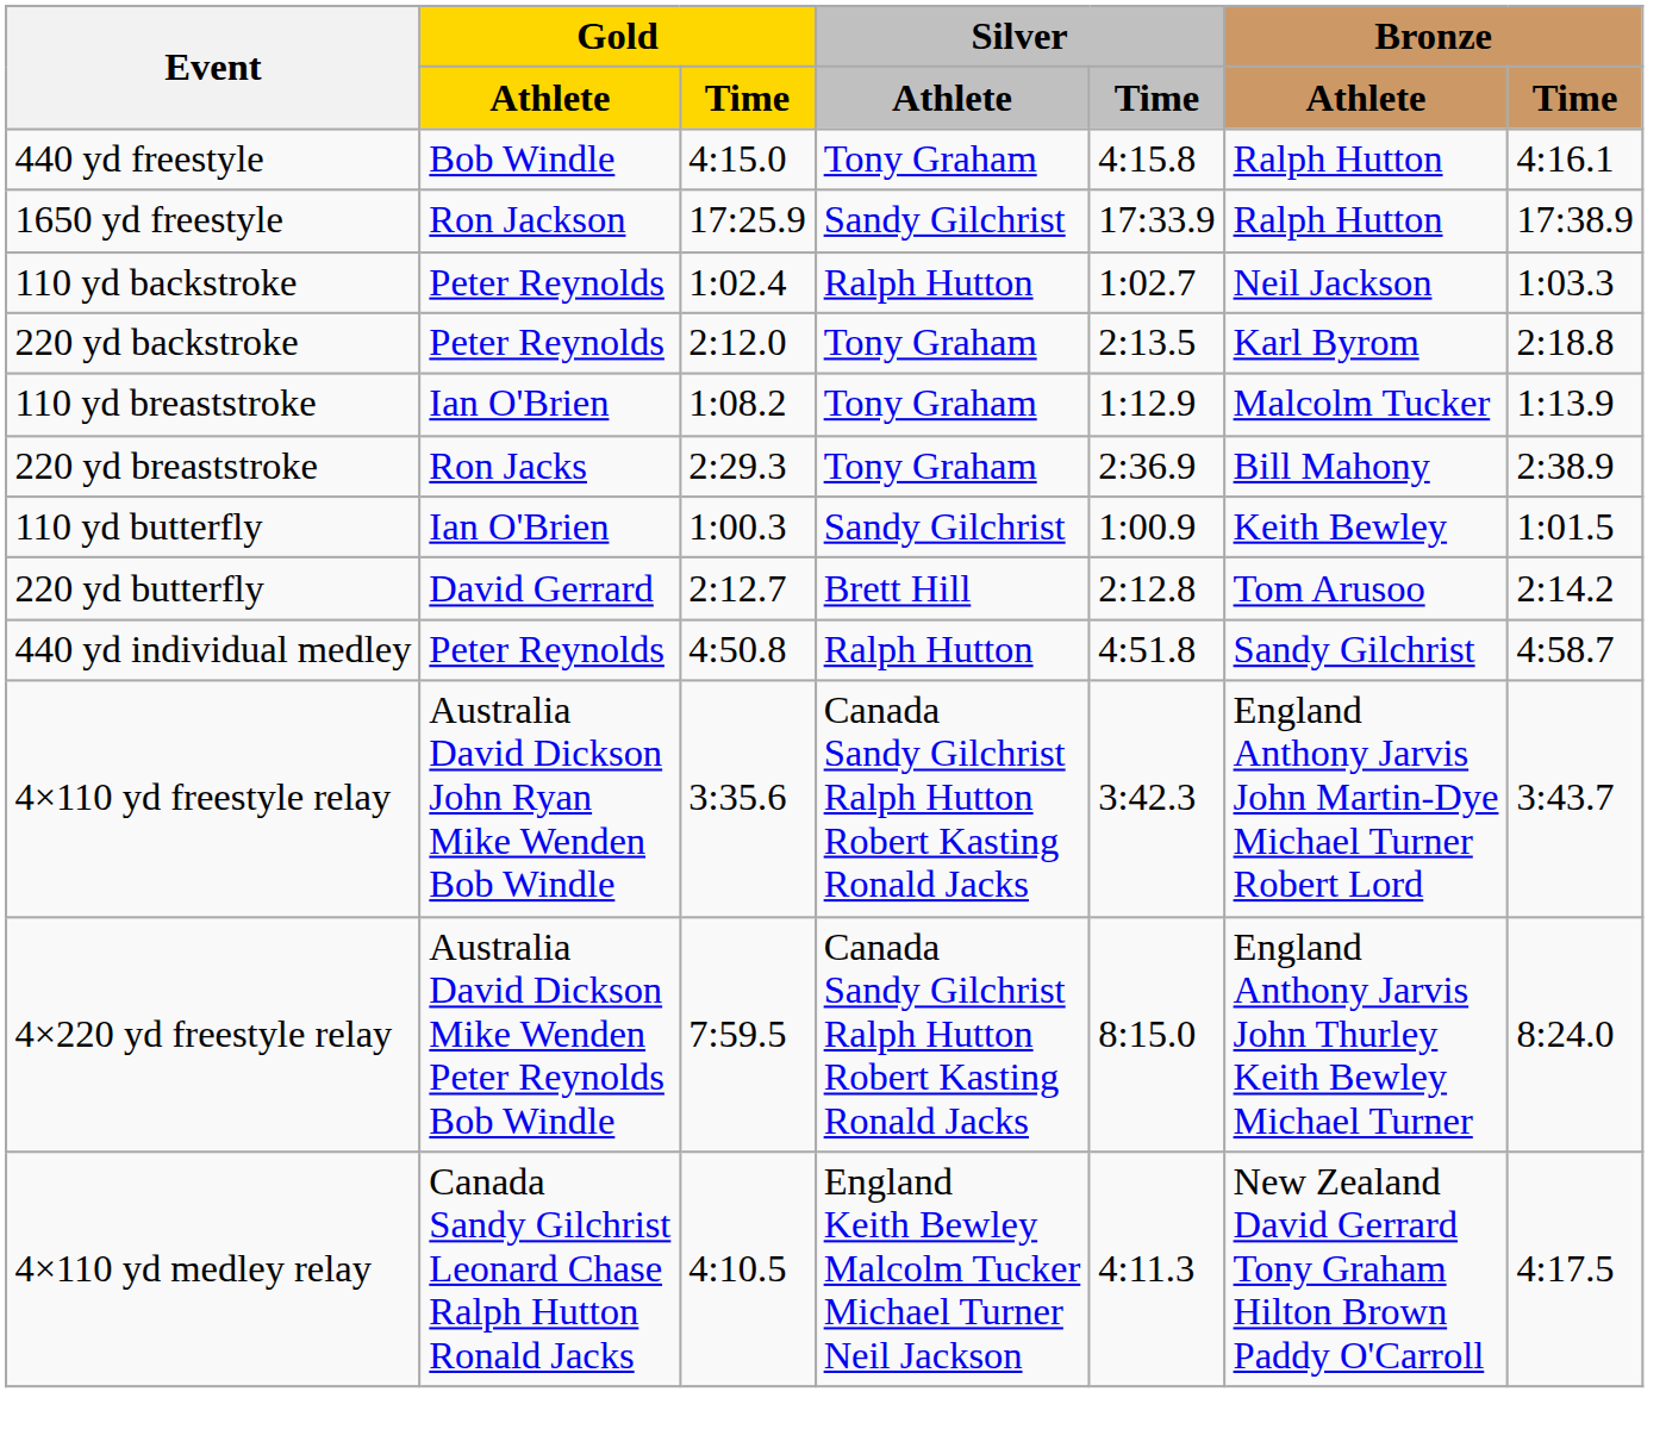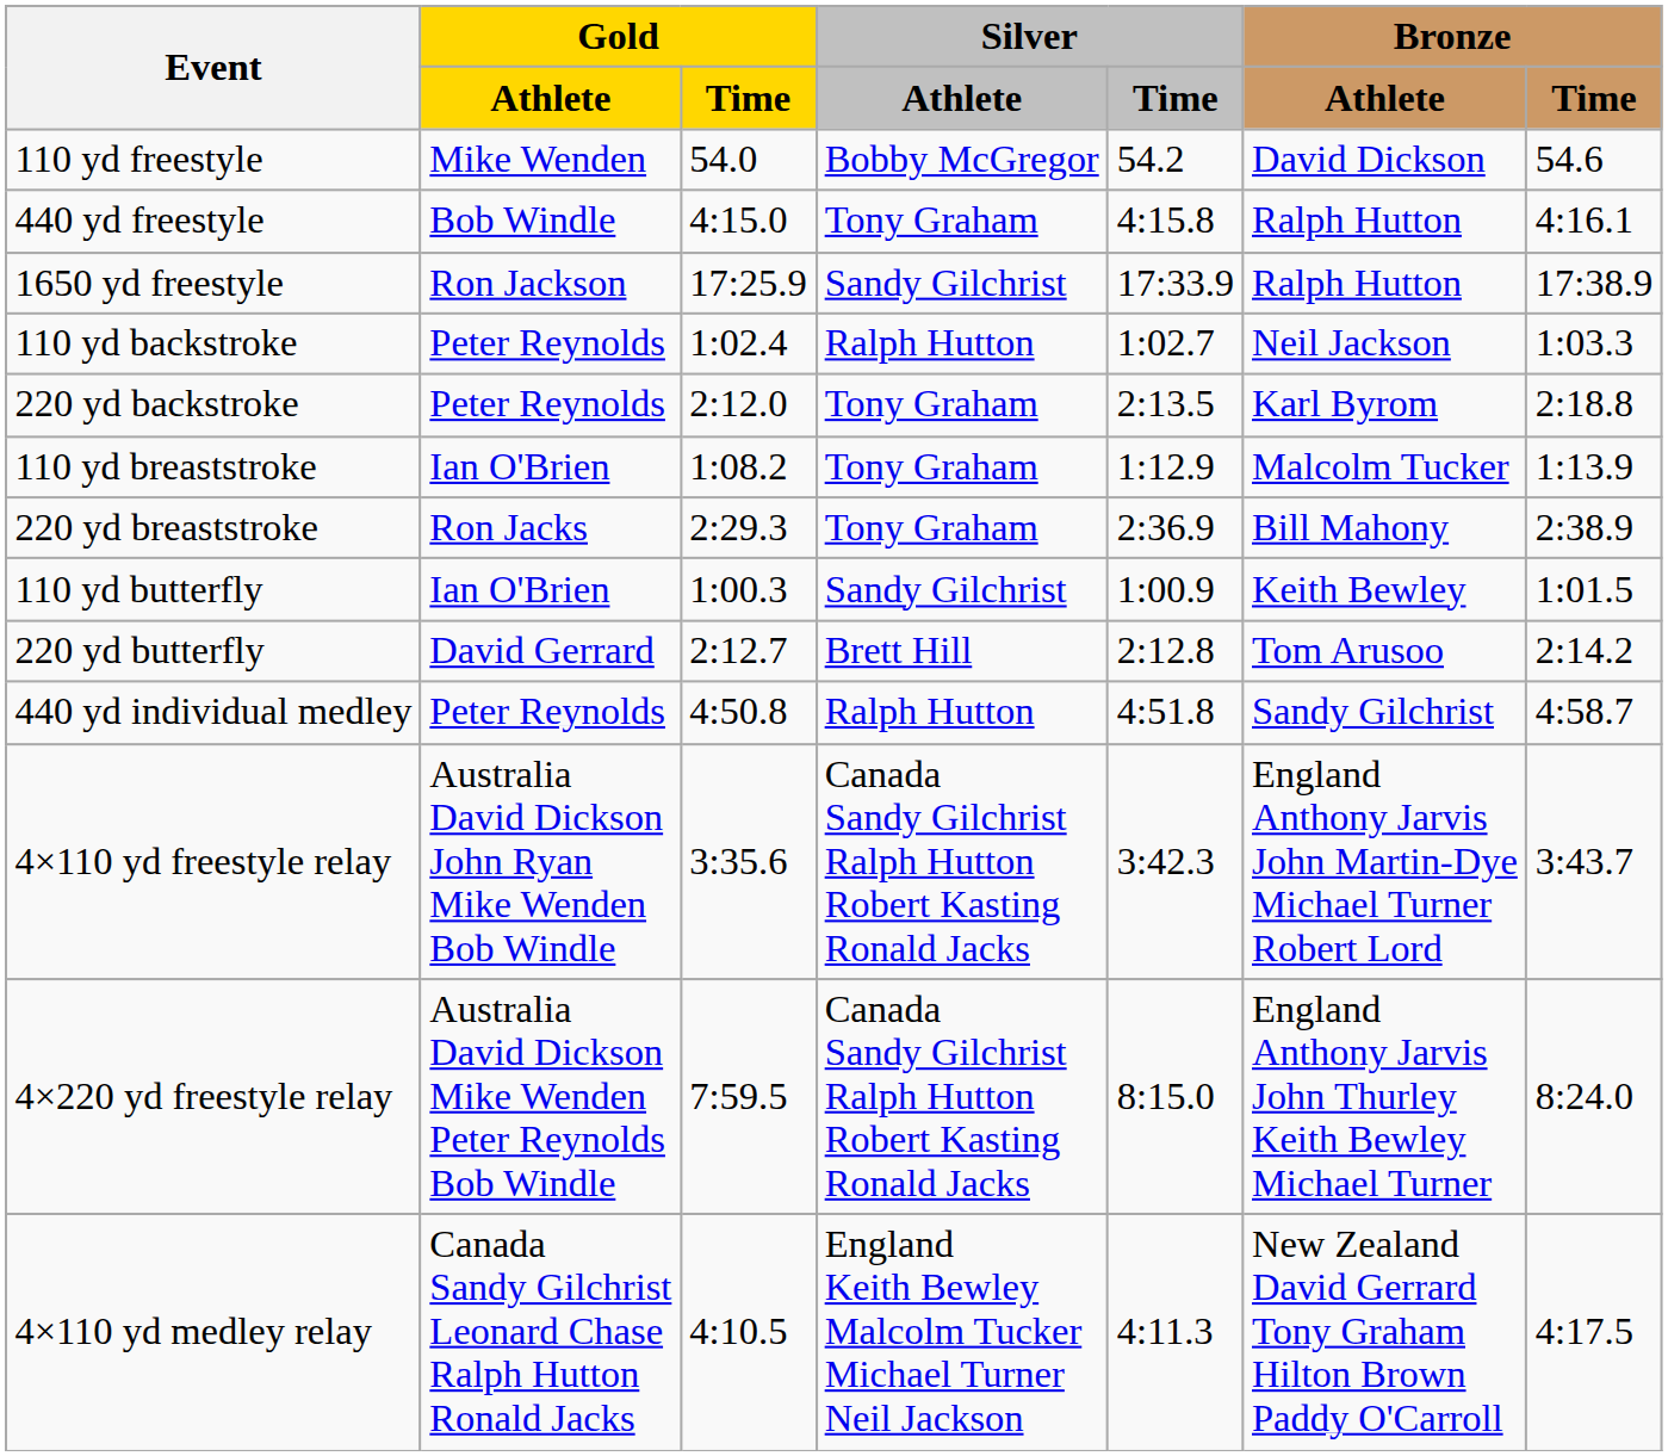 <table class="wikitable">
 <tr>
 <th scope="col" rowspan=2>Event</th>
 <th scope="colgroup" colspan=2 style="background: gold;">Gold</th>
 <th scope="colgroup" colspan=2 style="background: silver;">Silver</th>
 <th scope="colgroup" colspan=2 style="background: #cc9966;">Bronze</th>
 </tr>
 <tr>
 <th scope="col" style="background-color:gold;">Athlete</th>
 <th scope="col" style="background-color:gold;">Time</th>
 <th scope="col" style="background-color:silver;">Athlete</th>
 <th scope="col" style="background-color:silver;">Time</th>
 <th scope="col" style="background-color:#cc9966;">Athlete</th>
 <th scope="col" style="background-color:#cc9966;">Time</th>
+</tr>
+<tr>
+<td>110 yd freestyle</td>
+<td><a href='#'>Mike Wenden</a> </td>
+<td>54.0</td>
+<td><a href='#'>Bobby McGregor</a> </td>
+<td>54.2</td>
+<td><a href='#'>David Dickson</a> </td>
+<td>54.6</td>
 </tr>
 <tr>
 <td>440 yd freestyle</td>
 <td><a href='#'>Bob Windle</a> </td>
 <td>4:15.0</td>
 <td><a href='#'>Tony Graham</a> </td>
 <td>4:15.8</td>
 <td><a href='#'>Ralph Hutton</a> </td>
 <td>4:16.1</td>
 </tr>
 <tr>
 <td>1650 yd freestyle</td>
 <td><a href='#'>Ron Jackson</a> </td>
 <td>17:25.9</td>
 <td><a href='#'>Sandy Gilchrist</a> </td>
 <td>17:33.9</td>
 <td><a href='#'>Ralph Hutton</a> </td>
 <td>17:38.9</td>
 </tr>
 <tr>
 <td>110 yd backstroke</td>
 <td><a href='#'>Peter Reynolds</a> </td>
 <td>1:02.4</td>
 <td><a href='#'>Ralph Hutton</a> </td>
 <td>1:02.7</td>
 <td><a href='#'>Neil Jackson</a> </td>
 <td>1:03.3</td>
 </tr>
 <tr>
 <td>220 yd backstroke</td>
 <td><a href='#'>Peter Reynolds</a> </td>
 <td>2:12.0</td>
 <td><a href='#'>Tony Graham</a> </td>
 <td>2:13.5</td>
 <td><a href='#'>Karl Byrom</a> </td>
 <td>2:18.8</td>
 </tr>
 <tr>
 <td>110 yd breaststroke</td>
 <td><a href='#'>Ian O'Brien</a> </td>
 <td>1:08.2</td>
 <td><a href='#'>Tony Graham</a> </td>
 <td>1:12.9</td>
 <td><a href='#'>Malcolm Tucker</a> </td>
 <td>1:13.9</td>
 </tr>
 <tr>
 <td>220 yd breaststroke</td>
 <td><a href='#'>Ron Jacks</a> </td>
 <td>2:29.3</td>
 <td><a href='#'>Tony Graham</a> </td>
 <td>2:36.9</td>
 <td><a href='#'>Bill Mahony</a> </td>
 <td>2:38.9</td>
 </tr>
 <tr>
 <td>110 yd butterfly</td>
 <td><a href='#'>Ian O'Brien</a> </td>
 <td>1:00.3</td>
 <td><a href='#'>Sandy Gilchrist</a> </td>
 <td>1:00.9</td>
 <td><a href='#'>Keith Bewley</a> </td>
 <td>1:01.5</td>
 </tr>
 <tr>
 <td>220 yd butterfly</td>
 <td><a href='#'>David Gerrard</a> </td>
 <td>2:12.7</td>
 <td><a href='#'>Brett Hill</a> </td>
 <td>2:12.8</td>
 <td><a href='#'>Tom Arusoo</a> </td>
 <td>2:14.2</td>
 </tr>
 <tr>
 <td>440 yd individual medley</td>
 <td><a href='#'>Peter Reynolds</a> </td>
 <td>4:50.8</td>
 <td><a href='#'>Ralph Hutton</a> </td>
 <td>4:51.8</td>
 <td><a href='#'>Sandy Gilchrist</a> </td>
 <td>4:58.7</td>
 </tr>
 <tr>
 <td>4×110 yd freestyle relay</td>
 <td>Australia <br><a href='#'>David Dickson</a><br><a href='#'>John Ryan</a><br><a href='#'>Mike Wenden</a><br><a href='#'>Bob Windle</a></td>
 <td>3:35.6</td>
 <td>Canada <br><a href='#'>Sandy Gilchrist</a><br><a href='#'>Ralph Hutton</a><br><a href='#'>Robert Kasting</a><br><a href='#'>Ronald Jacks</a></td>
 <td>3:42.3</td>
 <td>England <br><a href='#'>Anthony Jarvis</a><br><a href='#'>John Martin-Dye</a><br><a href='#'>Michael Turner</a><br><a href='#'>Robert Lord</a></td>
 <td>3:43.7</td>
 </tr>
 <tr>
 <td>4×220 yd freestyle relay</td>
 <td>Australia <br><a href='#'>David Dickson</a><br><a href='#'>Mike Wenden</a><br><a href='#'>Peter Reynolds</a><br><a href='#'>Bob Windle</a></td>
 <td>7:59.5</td>
 <td>Canada <br><a href='#'>Sandy Gilchrist</a><br><a href='#'>Ralph Hutton</a><br><a href='#'>Robert Kasting</a><br><a href='#'>Ronald Jacks</a></td>
 <td>8:15.0</td>
 <td>England <br><a href='#'>Anthony Jarvis</a><br><a href='#'>John Thurley</a><br><a href='#'>Keith Bewley</a><br><a href='#'>Michael Turner</a></td>
 <td>8:24.0</td>
 </tr>
 <tr>
 <td>4×110 yd medley relay</td>
 <td>Canada <br><a href='#'>Sandy Gilchrist</a><br><a href='#'>Leonard Chase</a><br><a href='#'>Ralph Hutton</a><br><a href='#'>Ronald Jacks</a></td>
 <td>4:10.5</td>
 <td>England <br><a href='#'>Keith Bewley</a><br><a href='#'>Malcolm Tucker</a><br><a href='#'>Michael Turner</a><br><a href='#'>Neil Jackson</a></td>
 <td>4:11.3</td>
 <td>New Zealand <br><a href='#'>David Gerrard</a><br><a href='#'>Tony Graham</a><br><a href='#'>Hilton Brown</a><br><a href='#'>Paddy O'Carroll</a></td>
 <td>4:17.5</td>
 </tr>
 </table>
